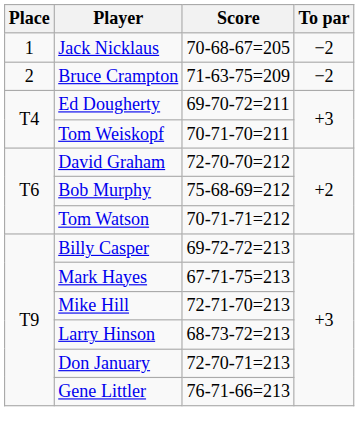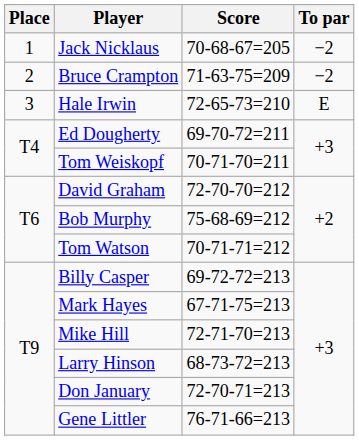 <table class=wikitable>
 <tr>
 <th>Place</th>
 <th>Player</th>
 <th>Score</th>
 <th>To par</th>
 </tr>
 <tr>
 <td align=center>1</td>
 <td> <a href='#'>Jack Nicklaus</a></td>
 <td>70-68-67=205</td>
 <td align=center>−2</td>
 </tr>
 <tr>
 <td align=center>2</td>
 <td> <a href='#'>Bruce Crampton</a></td>
 <td>71-63-75=209</td>
 <td align=center>−2</td>
+</tr>
+<tr>
+<td align=center>3</td>
+<td> <a href='#'>Hale Irwin</a></td>
+<td>72-65-73=210</td>
+<td align=center>E</td>
 </tr>
 <tr>
 <td rowspan=2 align=center>T4</td>
 <td> <a href='#'>Ed Dougherty</a></td>
 <td>69-70-72=211</td>
 <td rowspan=2 align=center>+3</td>
 </tr>
 <tr>
 <td> <a href='#'>Tom Weiskopf</a></td>
 <td>70-71-70=211</td>
 </tr>
 <tr>
 <td rowspan=3 align=center>T6</td>
 <td> <a href='#'>David Graham</a></td>
 <td>72-70-70=212</td>
 <td rowspan=3 align=center>+2</td>
 </tr>
 <tr>
 <td> <a href='#'>Bob Murphy</a></td>
 <td>75-68-69=212</td>
 </tr>
 <tr>
 <td> <a href='#'>Tom Watson</a></td>
 <td>70-71-71=212</td>
 </tr>
 <tr>
 <td rowspan=6 align=center>T9</td>
 <td> <a href='#'>Billy Casper</a></td>
 <td>69-72-72=213</td>
 <td rowspan=6 align=center>+3</td>
 </tr>
 <tr>
 <td> <a href='#'>Mark Hayes</a></td>
 <td>67-71-75=213</td>
 </tr>
 <tr>
 <td> <a href='#'>Mike Hill</a></td>
 <td>72-71-70=213</td>
 </tr>
 <tr>
 <td> <a href='#'>Larry Hinson</a></td>
 <td>68-73-72=213</td>
 </tr>
 <tr>
 <td> <a href='#'>Don January</a></td>
 <td>72-70-71=213</td>
 </tr>
 <tr>
 <td> <a href='#'>Gene Littler</a></td>
 <td>76-71-66=213</td>
 </tr>
 </table>
